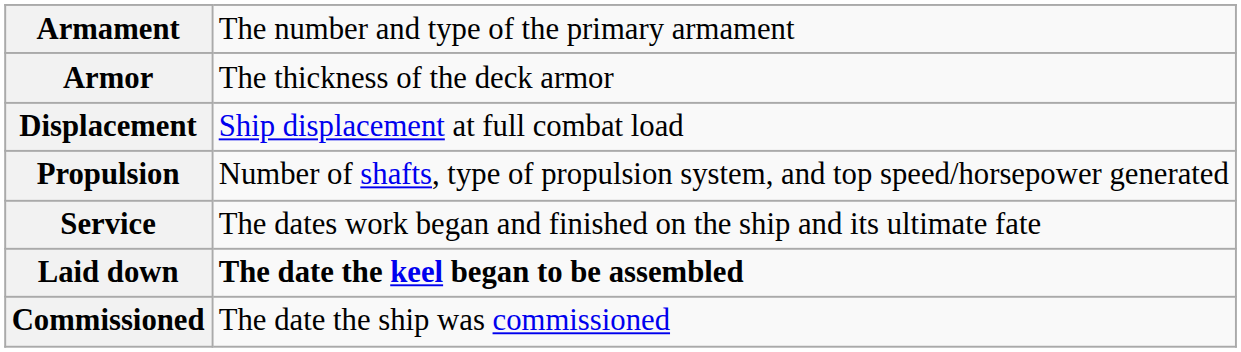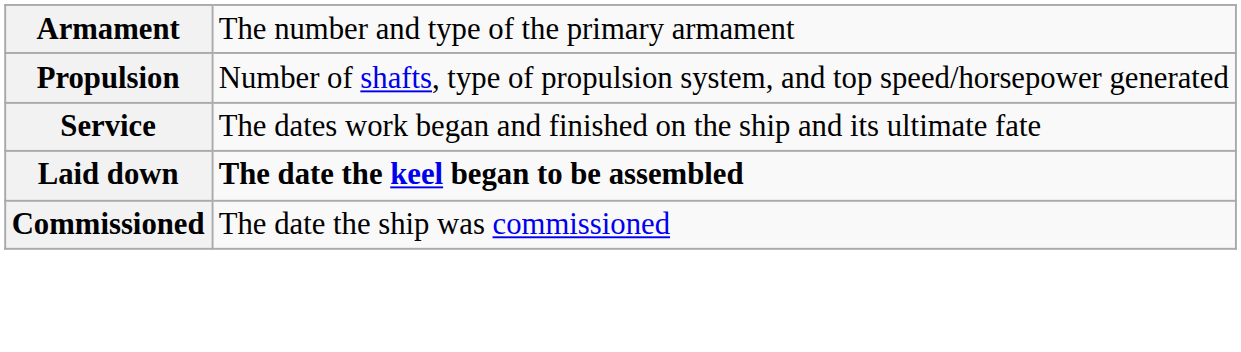 <table class="wikitable plainrowheaders" style="float: right; margin: 0 0 0 1em;">
 <tr>
 <th scope="row">Armament</th>
 <td>The number and type of the primary armament</td>
-</tr>
-<tr>
-<th scope="row">Armor</th>
-<td>The thickness of the deck armor</td>
-</tr>
-<tr>
-<th scope="row">Displacement</th>
-<td><a href='#'>Ship displacement</a> at full combat load</td>
 </tr>
 <tr>
 <th scope="row">Propulsion</th>
 <td>Number of <a href='#'>shafts</a>, type of propulsion system, and top speed/horsepower generated</td>
 </tr>
 <tr>
 <th scope="row">Service</th>
 <td>The dates work began and finished on the ship and its ultimate fate</td>
 </tr>
 <tr>
 <th scope="row">Laid down</th>
 <td><strong>The date the <a href='#'>keel</a> began to be assembled</strong></td>
 </tr>
 <tr>
 <th scope="row">Commissioned</th>
 <td>The date the ship was <a href='#'>commissioned</a></td>
 </tr>
 </table>
